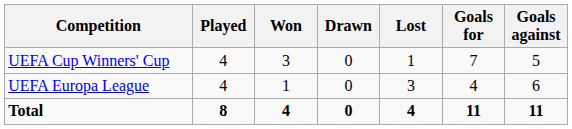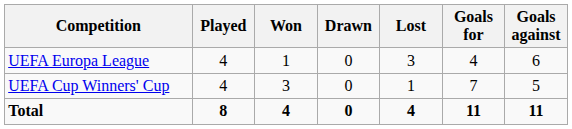 <table class="sortable wikitable">
 <tr>
 <th width=30%>Competition</th>
 <th width=10%>Played</th>
 <th width=10%>Won</th>
 <th width=10%>Drawn</th>
 <th width=10%>Lost</th>
 <th width=10%>Goals<br>for</th>
 <th width=10%>Goals<br>against</th>
 </tr>
 <tr>
+<td><a href='#'>UEFA Europa League</a></td>
+<td align=center>4</td>
+<td align=center>1</td>
+<td align=center>0</td>
+<td align=center>3</td>
+<td align=center>4</td>
+<td align=center>6</td>
+</tr>
+<tr>
 <td><a href='#'>UEFA Cup Winners' Cup</a></td>
 <td align=center>4</td>
 <td align=center>3</td>
 <td align=center>0</td>
 <td align=center>1</td>
 <td align=center>7</td>
 <td align=center>5</td>
-</tr>
-<tr>
-<td><a href='#'>UEFA Europa League</a></td>
-<td align=center>4</td>
-<td align=center>1</td>
-<td align=center>0</td>
-<td align=center>3</td>
-<td align=center>4</td>
-<td align=center>6</td>
 </tr>
 <tr>
 </tr>
 <tr class="sortbottom">
 <td><strong>Total</strong></td>
 <td align=center><strong>8</strong></td>
 <td align=center><strong>4</strong></td>
 <td align=center><strong>0</strong></td>
 <td align=center><strong>4</strong></td>
 <td align=center><strong>11</strong></td>
 <td align=center><strong>11</strong></td>
 </tr>
 <tr>
 </tr>
 </table>
